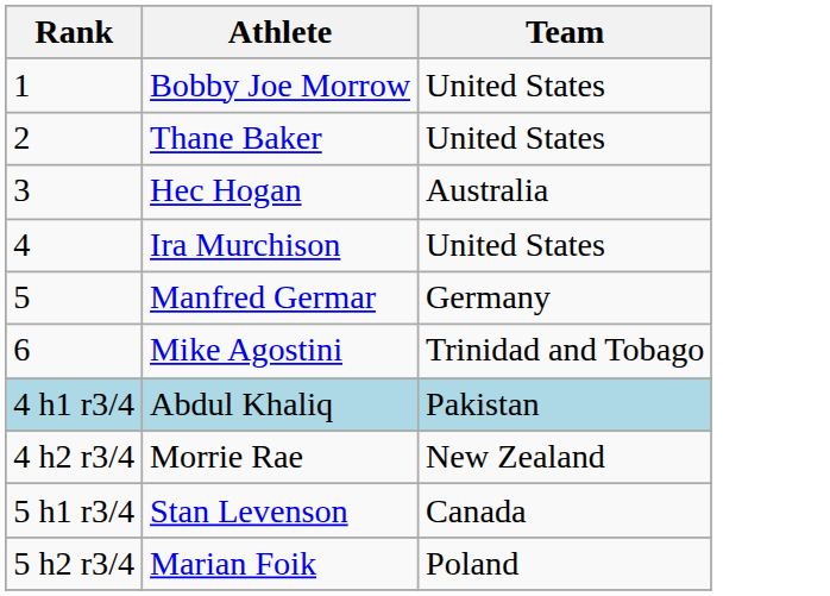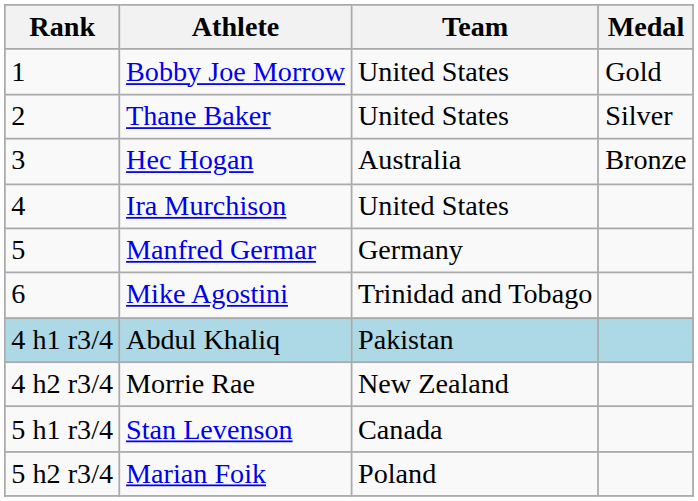 <table class="wikitable">
 <tr>
 <th>Rank</th>
 <th>Athlete</th>
 <th>Team</th>
+<th>Medal</th>
 </tr>
 <tr>
 <td>1</td>
 <td><a href='#'>Bobby Joe Morrow</a></td>
 <td>United States</td>
+<td>Gold</td>
 </tr>
 <tr>
 <td>2</td>
 <td><a href='#'>Thane Baker</a></td>
 <td>United States</td>
+<td>Silver</td>
 </tr>
 <tr>
 <td>3</td>
 <td><a href='#'>Hec Hogan</a></td>
 <td>Australia</td>
+<td>Bronze</td>
 </tr>
 <tr>
 <td>4</td>
 <td><a href='#'>Ira Murchison</a></td>
 <td>United States</td>
+<td></td>
 </tr>
 <tr>
 <td>5</td>
 <td><a href='#'>Manfred Germar</a></td>
 <td>Germany</td>
+<td></td>
 </tr>
 <tr>
 <td>6</td>
 <td><a href='#'>Mike Agostini</a></td>
 <td>Trinidad and Tobago</td>
+<td></td>
 </tr>
 <tr bgcolor=lightblue>
 <td>4 h1 r3/4</td>
 <td>Abdul Khaliq</td>
 <td>Pakistan</td>
+<td></td>
 </tr>
 <tr>
 <td>4 h2 r3/4</td>
 <td>Morrie Rae</td>
 <td>New Zealand</td>
+<td></td>
 </tr>
 <tr>
 <td>5 h1 r3/4</td>
 <td><a href='#'>Stan Levenson</a></td>
 <td>Canada</td>
+<td></td>
 </tr>
 <tr>
 <td>5 h2 r3/4</td>
 <td><a href='#'>Marian Foik</a></td>
 <td>Poland</td>
+<td></td>
 </tr>
 </table>
